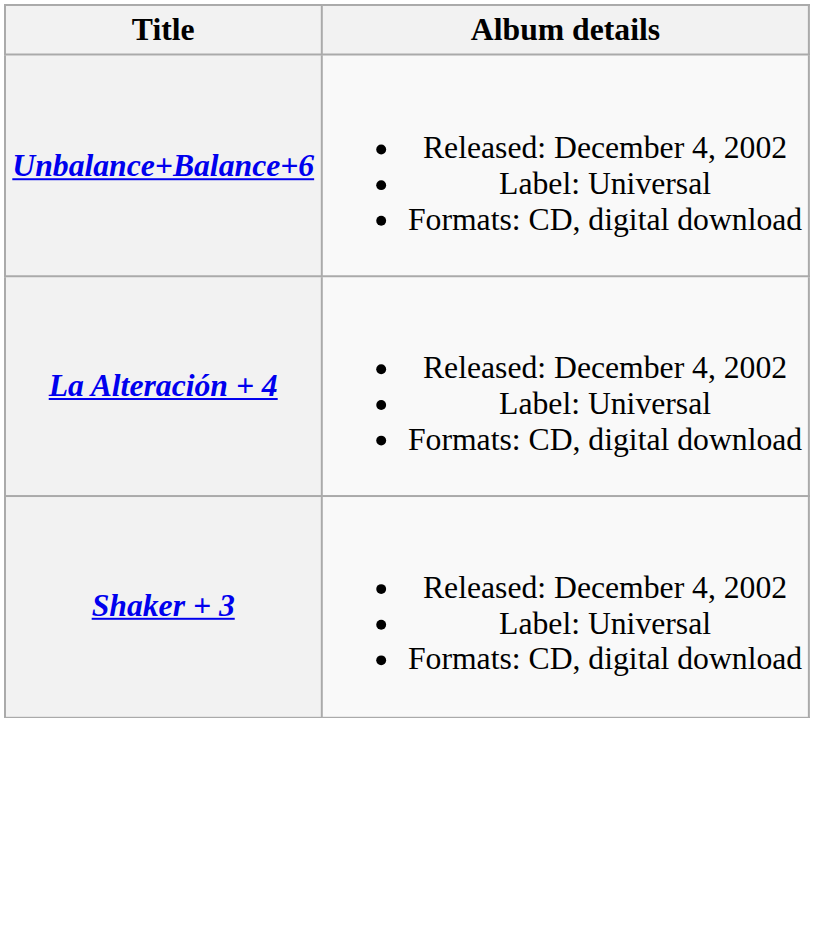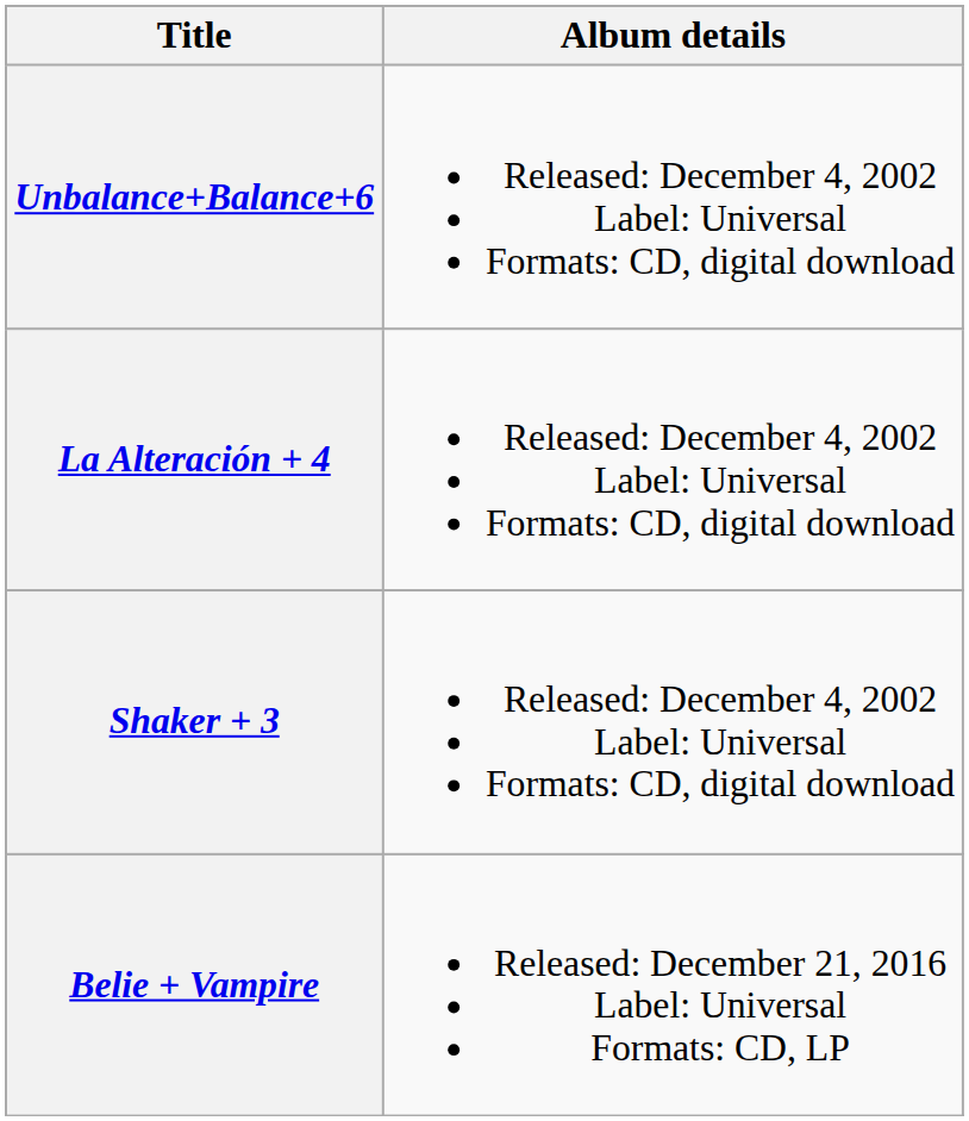 <table class="wikitable plainrowheaders" style="text-align:center;">
 <tr>
 <th scope="col">Title</th>
 <th scope="col">Album details</th>
 </tr>
 <tr>
 <th scope="row"><em><a href='#'>Unbalance+Balance+6</a></em></th>
 <td><br><ul><li>Released: December 4, 2002</li><li>Label: Universal</li><li>Formats: CD, digital download</li></ul></td>
 </tr>
 <tr>
 <th scope="row"><em><a href='#'>La Alteración + 4</a></em></th>
 <td><br><ul><li>Released: December 4, 2002</li><li>Label: Universal</li><li>Formats: CD, digital download</li></ul></td>
 </tr>
 <tr>
 <th scope="row"><em><a href='#'>Shaker + 3</a></em></th>
 <td><br><ul><li>Released: December 4, 2002</li><li>Label: Universal</li><li>Formats: CD, digital download</li></ul></td>
 </tr>
+<tr>
+<th scope="row"><em><a href='#'>Belie + Vampire</a></em></th>
+<td><br><ul><li>Released: December 21, 2016</li><li>Label: Universal</li><li>Formats: CD, LP</li></ul></td>
+</tr>
 </table>
